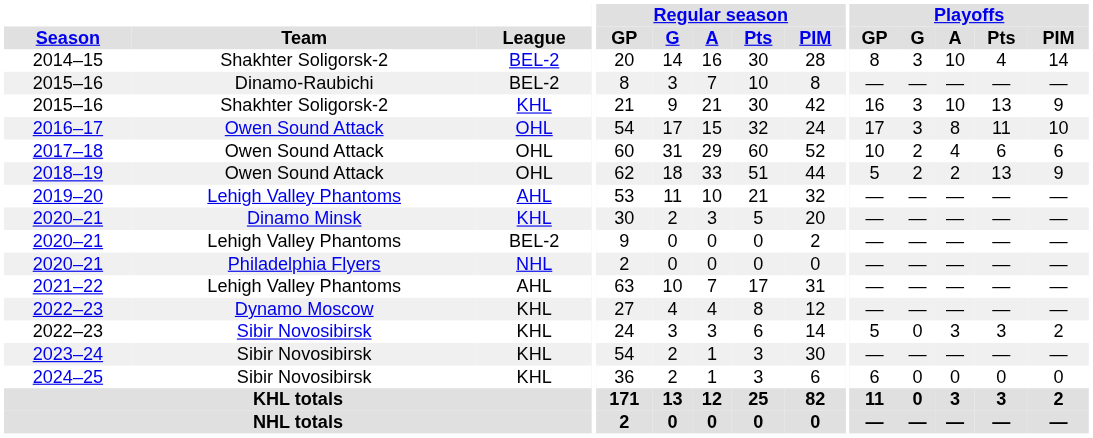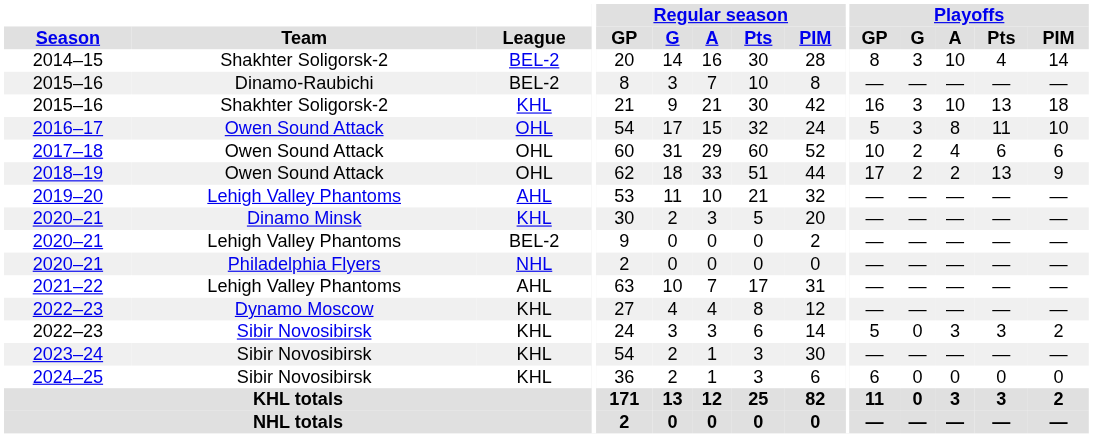 <table border="0" cellpadding="1" cellspacing="0" style="text-align:center; width:60em">
 <tr bgcolor="#e0e0e0">
 <th colspan="3" bgcolor="#ffffff"></th>
 <th rowspan="100" bgcolor="#ffffff"></th>
 <th colspan="5"><a href='#'>Regular season</a></th>
 <th rowspan="100" bgcolor="#ffffff"></th>
 <th colspan="5"><a href='#'>Playoffs</a></th>
 </tr>
 <tr bgcolor="#e0e0e0">
 <th><a href='#'>Season</a></th>
 <th>Team</th>
 <th>League</th>
 <th>GP</th>
 <th><a href='#'>G</a></th>
 <th><a href='#'>A</a></th>
 <th><a href='#'>Pts</a></th>
 <th><a href='#'>PIM</a></th>
 <th>GP</th>
 <th>G</th>
 <th>A</th>
 <th>Pts</th>
 <th>PIM</th>
 </tr>
 <tr>
 <td>2014–15</td>
 <td>Shakhter Soligorsk-2</td>
 <td><a href='#'>BEL-2</a></td>
 <td>20</td>
 <td>14</td>
 <td>16</td>
 <td>30</td>
 <td>28</td>
 <td>8</td>
 <td>3</td>
 <td>10</td>
 <td>4</td>
 <td>14</td>
 </tr>
 <tr bgcolor="#f0f0f0">
 <td>2015–16</td>
 <td>Dinamo-Raubichi</td>
 <td>BEL-2</td>
 <td>8</td>
 <td>3</td>
 <td>7</td>
 <td>10</td>
 <td>8</td>
 <td>—</td>
 <td>—</td>
 <td>—</td>
 <td>—</td>
 <td>—</td>
 </tr>
 <tr>
 <td>2015–16</td>
 <td>Shakhter Soligorsk-2</td>
 <td><a href='#'>KHL</a></td>
 <td>21</td>
 <td>9</td>
 <td>21</td>
 <td>30</td>
 <td>42</td>
 <td>16</td>
 <td>3</td>
 <td>10</td>
 <td>13</td>
-<td>9</td>
+<td>18</td>
 </tr>
 <tr bgcolor="#f0f0f0">
 <td><a href='#'>2016–17</a></td>
 <td><a href='#'>Owen Sound Attack</a></td>
 <td><a href='#'>OHL</a></td>
 <td>54</td>
 <td>17</td>
 <td>15</td>
 <td>32</td>
 <td>24</td>
-<td>17</td>
+<td>5</td>
 <td>3</td>
 <td>8</td>
 <td>11</td>
 <td>10</td>
 </tr>
 <tr>
 <td><a href='#'>2017–18</a></td>
 <td>Owen Sound Attack</td>
 <td>OHL</td>
 <td>60</td>
 <td>31</td>
 <td>29</td>
 <td>60</td>
 <td>52</td>
 <td>10</td>
 <td>2</td>
 <td>4</td>
 <td>6</td>
 <td>6</td>
 </tr>
 <tr bgcolor="#f0f0f0">
 <td><a href='#'>2018–19</a></td>
 <td>Owen Sound Attack</td>
 <td>OHL</td>
 <td>62</td>
 <td>18</td>
 <td>33</td>
 <td>51</td>
 <td>44</td>
-<td>5</td>
+<td>17</td>
 <td>2</td>
 <td>2</td>
 <td>13</td>
 <td>9</td>
 </tr>
 <tr>
 <td><a href='#'>2019–20</a></td>
 <td><a href='#'>Lehigh Valley Phantoms</a></td>
 <td><a href='#'>AHL</a></td>
 <td>53</td>
 <td>11</td>
 <td>10</td>
 <td>21</td>
 <td>32</td>
 <td>—</td>
 <td>—</td>
 <td>—</td>
 <td>—</td>
 <td>—</td>
 </tr>
 <tr bgcolor="#f0f0f0">
 <td><a href='#'>2020–21</a></td>
 <td><a href='#'>Dinamo Minsk</a></td>
 <td><a href='#'>KHL</a></td>
 <td>30</td>
 <td>2</td>
 <td>3</td>
 <td>5</td>
 <td>20</td>
 <td>—</td>
 <td>—</td>
 <td>—</td>
 <td>—</td>
 <td>—</td>
 </tr>
 <tr>
 <td><a href='#'>2020–21</a></td>
 <td>Lehigh Valley Phantoms</td>
 <td>BEL-2</td>
 <td>9</td>
 <td>0</td>
 <td>0</td>
 <td>0</td>
 <td>2</td>
 <td>—</td>
 <td>—</td>
 <td>—</td>
 <td>—</td>
 <td>—</td>
 </tr>
 <tr bgcolor="#f0f0f0">
 <td><a href='#'>2020–21</a></td>
 <td><a href='#'>Philadelphia Flyers</a></td>
 <td><a href='#'>NHL</a></td>
 <td>2</td>
 <td>0</td>
 <td>0</td>
 <td>0</td>
 <td>0</td>
 <td>—</td>
 <td>—</td>
 <td>—</td>
 <td>—</td>
 <td>—</td>
 </tr>
 <tr>
 <td><a href='#'>2021–22</a></td>
 <td>Lehigh Valley Phantoms</td>
 <td>AHL</td>
 <td>63</td>
 <td>10</td>
 <td>7</td>
 <td>17</td>
 <td>31</td>
 <td>—</td>
 <td>—</td>
 <td>—</td>
 <td>—</td>
 <td>—</td>
 </tr>
 <tr bgcolor="#f0f0f0">
 <td><a href='#'>2022–23</a></td>
 <td><a href='#'>Dynamo Moscow</a></td>
 <td>KHL</td>
 <td>27</td>
 <td>4</td>
 <td>4</td>
 <td>8</td>
 <td>12</td>
 <td>—</td>
 <td>—</td>
 <td>—</td>
 <td>—</td>
 <td>—</td>
 </tr>
 <tr>
 <td>2022–23</td>
 <td><a href='#'>Sibir Novosibirsk</a></td>
 <td>KHL</td>
 <td>24</td>
 <td>3</td>
 <td>3</td>
 <td>6</td>
 <td>14</td>
 <td>5</td>
 <td>0</td>
 <td>3</td>
 <td>3</td>
 <td>2</td>
 </tr>
 <tr bgcolor="#f0f0f0">
 <td><a href='#'>2023–24</a></td>
 <td>Sibir Novosibirsk</td>
 <td>KHL</td>
 <td>54</td>
 <td>2</td>
 <td>1</td>
 <td>3</td>
 <td>30</td>
 <td>—</td>
 <td>—</td>
 <td>—</td>
 <td>—</td>
 <td>—</td>
 </tr>
 <tr>
 <td><a href='#'>2024–25</a></td>
 <td>Sibir Novosibirsk</td>
 <td>KHL</td>
 <td>36</td>
 <td>2</td>
 <td>1</td>
 <td>3</td>
 <td>6</td>
 <td>6</td>
 <td>0</td>
 <td>0</td>
 <td>0</td>
 <td>0</td>
 </tr>
 <tr bgcolor="#e0e0e0">
 <th colspan="3">KHL totals</th>
 <th>171</th>
 <th>13</th>
 <th>12</th>
 <th>25</th>
 <th>82</th>
 <th>11</th>
 <th>0</th>
 <th>3</th>
 <th>3</th>
 <th>2</th>
 </tr>
 <tr bgcolor="#e0e0e0">
 <th colspan="3">NHL totals</th>
 <th>2</th>
 <th>0</th>
 <th>0</th>
 <th>0</th>
 <th>0</th>
 <th>—</th>
 <th>—</th>
 <th>—</th>
 <th>—</th>
 <th>—</th>
 </tr>
 </table>
